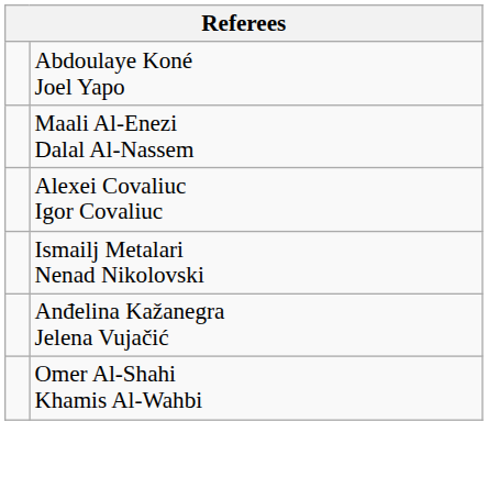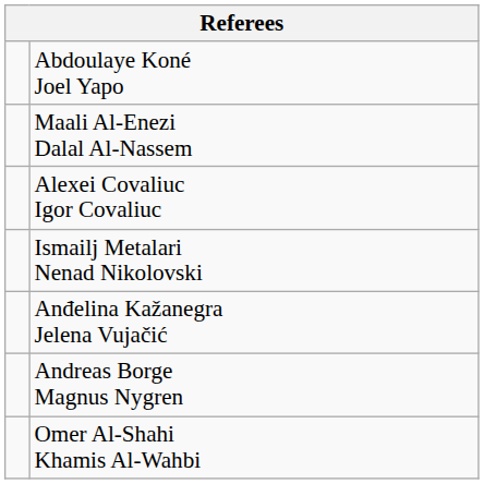 <table class="wikitable" style="width: 330px;">
 <tr>
 <th colspan="2">Referees</th>
 </tr>
 <tr>
 <td></td>
 <td>Abdoulaye Koné<br>Joel Yapo</td>
 </tr>
 <tr>
 <td></td>
 <td>Maali Al-Enezi<br>Dalal Al-Nassem</td>
 </tr>
 <tr>
 <td></td>
 <td>Alexei Covaliuc<br>Igor Covaliuc</td>
 </tr>
 <tr>
 <td></td>
 <td>Ismailj Metalari<br>Nenad Nikolovski</td>
 </tr>
 <tr>
 <td></td>
 <td>Anđelina Kažanegra<br>Jelena Vujačić</td>
 </tr>
 <tr>
 <td></td>
+<td>Andreas Borge<br>Magnus Nygren</td>
+</tr>
+<tr>
+<td></td>
 <td>Omer Al-Shahi<br>Khamis Al-Wahbi</td>
 </tr>
 </table>
